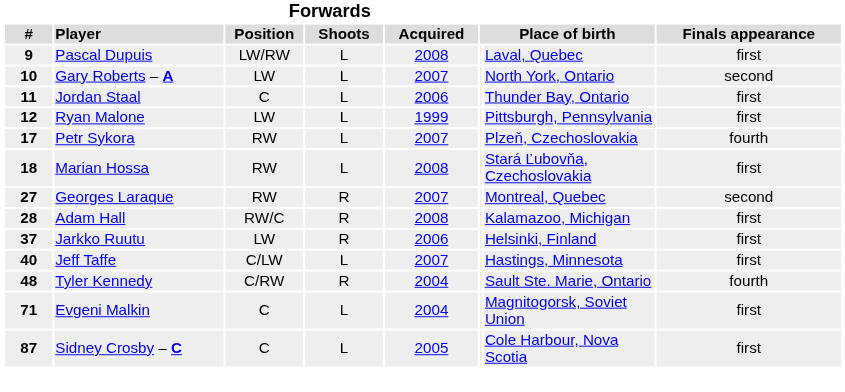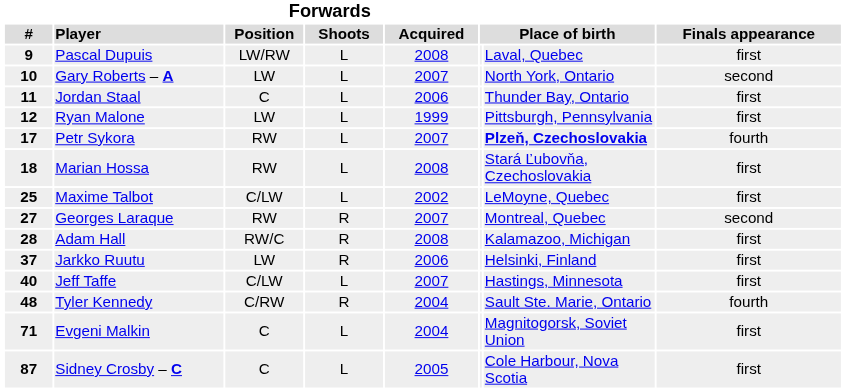 <table style="text-align:center;">
 <tr>
 <th colspan="7"><big>Forwards</big></th>
 </tr>
 <tr style="background:#dddddd;">
 <th style="width:3em">#</th>
 <th style="width:11em; text-align:left">Player</th>
 <th style="width:5em">Position</th>
 <th style="width:5em">Shoots</th>
 <th style="width:6em">Acquired</th>
 <th style="width:20em" colspan="2">Place of birth</th>
 <th style="width:12em">Finals appearance</th>
 </tr>
 <tr style="background:#eeeeee;">
 <td><strong>9</strong></td>
 <td align="left"><a href='#'>Pascal Dupuis</a></td>
 <td>LW/RW</td>
 <td>L</td>
 <td><a href='#'>2008</a></td>
 <td></td>
 <td align="left"><a href='#'>Laval, Quebec</a></td>
 <td>first</td>
 </tr>
 <tr style="background:#eeeeee;">
 <td><strong>10</strong></td>
 <td align="left"><a href='#'>Gary Roberts</a> – <strong><a href='#'>A</a></strong></td>
 <td>LW</td>
 <td>L</td>
 <td><a href='#'>2007</a></td>
 <td></td>
 <td align="left"><a href='#'>North York, Ontario</a></td>
 <td>second </td>
 </tr>
 <tr style="background:#eeeeee;">
 <td><strong>11</strong></td>
 <td align="left"><a href='#'>Jordan Staal</a></td>
 <td>C</td>
 <td>L</td>
 <td><a href='#'>2006</a></td>
 <td></td>
 <td align="left"><a href='#'>Thunder Bay, Ontario</a></td>
 <td>first</td>
 </tr>
 <tr style="background:#eeeeee;">
 <td><strong>12</strong></td>
 <td align="left"><a href='#'>Ryan Malone</a></td>
 <td>LW</td>
 <td>L</td>
 <td><a href='#'>1999</a></td>
 <td></td>
 <td align="left"><a href='#'>Pittsburgh, Pennsylvania</a></td>
 <td>first</td>
 </tr>
 <tr style="background:#eeeeee;">
 <td><strong>17</strong></td>
 <td align="left"><a href='#'>Petr Sykora</a></td>
 <td>RW</td>
 <td>L</td>
 <td><a href='#'>2007</a></td>
 <td></td>
-<td align="left"><a href='#'>Plzeň, Czechoslovakia</a></td>
+<td align="left"><strong><a href='#'>Plzeň, Czechoslovakia</a></strong></td>
 <td>fourth </td>
 </tr>
 <tr style="background:#eeeeee;">
 <td><strong>18</strong></td>
 <td align="left"><a href='#'>Marian Hossa</a></td>
 <td>RW</td>
 <td>L</td>
 <td><a href='#'>2008</a></td>
 <td></td>
 <td align="left"><a href='#'>Stará Ľubovňa, Czechoslovakia</a></td>
+<td>first</td>
+</tr>
+<tr style="background:#eeeeee;">
+<td><strong>25</strong></td>
+<td align="left"><a href='#'>Maxime Talbot</a></td>
+<td>C/LW</td>
+<td>L</td>
+<td><a href='#'>2002</a></td>
+<td></td>
+<td align="left"><a href='#'>LeMoyne, Quebec</a></td>
 <td>first</td>
 </tr>
 <tr style="background:#eeeeee;">
 <td><strong>27</strong></td>
 <td align="left"><a href='#'>Georges Laraque</a></td>
 <td>RW</td>
 <td>R</td>
 <td><a href='#'>2007</a></td>
 <td></td>
 <td align="left"><a href='#'>Montreal, Quebec</a></td>
 <td>second </td>
 </tr>
 <tr style="background:#eeeeee;">
 <td><strong>28</strong></td>
 <td align="left"><a href='#'>Adam Hall</a></td>
 <td>RW/C</td>
 <td>R</td>
 <td><a href='#'>2008</a></td>
 <td></td>
 <td align="left"><a href='#'>Kalamazoo, Michigan</a></td>
 <td>first</td>
 </tr>
 <tr style="background:#eeeeee;">
 <td><strong>37</strong></td>
 <td align="left"><a href='#'>Jarkko Ruutu</a></td>
 <td>LW</td>
 <td>R</td>
 <td><a href='#'>2006</a></td>
 <td></td>
 <td align="left"><a href='#'>Helsinki, Finland</a></td>
 <td>first</td>
 </tr>
 <tr style="background:#eeeeee;">
 <td><strong>40</strong></td>
 <td align="left"><a href='#'>Jeff Taffe</a></td>
 <td>C/LW</td>
 <td>L</td>
 <td><a href='#'>2007</a></td>
 <td></td>
 <td align="left"><a href='#'>Hastings, Minnesota</a></td>
 <td>first </td>
 </tr>
 <tr style="background:#eeeeee;">
 <td><strong>48</strong></td>
 <td align="left"><a href='#'>Tyler Kennedy</a></td>
 <td>C/RW</td>
 <td>R</td>
 <td><a href='#'>2004</a></td>
 <td></td>
 <td align="left"><a href='#'>Sault Ste. Marie, Ontario</a></td>
 <td>fourth </td>
 </tr>
 <tr style="background:#eeeeee;">
 <td><strong>71</strong></td>
 <td align="left"><a href='#'>Evgeni Malkin</a></td>
 <td>C</td>
 <td>L</td>
 <td><a href='#'>2004</a></td>
 <td></td>
 <td align="left"><a href='#'>Magnitogorsk, Soviet Union</a></td>
 <td>first</td>
 </tr>
 <tr style="background:#eeeeee;">
 <td><strong>87</strong></td>
 <td align="left"><a href='#'>Sidney Crosby</a> – <strong><a href='#'>C</a></strong></td>
 <td>C</td>
 <td>L</td>
 <td><a href='#'>2005</a></td>
 <td></td>
 <td align="left"><a href='#'>Cole Harbour, Nova Scotia</a></td>
 <td>first</td>
 </tr>
 </table>
